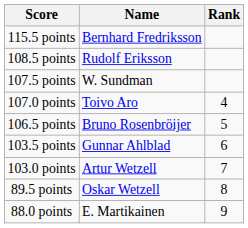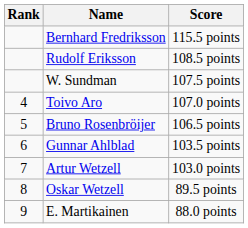 <table class="wikitable" style="text-align:center">
 <tr>
+<th>Rank</th>
+<th>Name</th>
 <th>Score</th>
-<th>Name</th>
-<th>Rank</th>
 </tr>
 <tr>
+<td></td>
+<td align=left><a href='#'>Bernhard Fredriksson</a></td>
 <td>115.5 points</td>
-<td align=left><a href='#'>Bernhard Fredriksson</a></td>
-<td></td>
 </tr>
 <tr>
+<td></td>
+<td align=left><a href='#'>Rudolf Eriksson</a></td>
 <td>108.5 points</td>
-<td align=left><a href='#'>Rudolf Eriksson</a></td>
-<td></td>
 </tr>
 <tr>
+<td></td>
+<td align=left>W. Sundman</td>
 <td>107.5 points</td>
-<td align=left>W. Sundman</td>
-<td></td>
 </tr>
 <tr>
+<td>4</td>
+<td align=left><a href='#'>Toivo Aro</a></td>
 <td>107.0 points</td>
-<td align=left><a href='#'>Toivo Aro</a></td>
-<td>4</td>
 </tr>
 <tr>
+<td>5</td>
+<td align=left><a href='#'>Bruno Rosenbröijer</a></td>
 <td>106.5 points</td>
-<td align=left><a href='#'>Bruno Rosenbröijer</a></td>
-<td>5</td>
 </tr>
 <tr>
+<td>6</td>
+<td align=left><a href='#'>Gunnar Ahlblad</a></td>
 <td>103.5 points</td>
-<td align=left><a href='#'>Gunnar Ahlblad</a></td>
-<td>6</td>
 </tr>
 <tr>
+<td>7</td>
+<td align=left><a href='#'>Artur Wetzell</a></td>
 <td>103.0 points</td>
-<td align=left><a href='#'>Artur Wetzell</a></td>
-<td>7</td>
 </tr>
 <tr>
+<td>8</td>
+<td align=left><a href='#'>Oskar Wetzell</a></td>
 <td>89.5 points</td>
-<td align=left><a href='#'>Oskar Wetzell</a></td>
-<td>8</td>
 </tr>
 <tr>
+<td>9</td>
+<td align=left>E. Martikainen</td>
 <td>88.0 points</td>
-<td align=left>E. Martikainen</td>
-<td>9</td>
 </tr>
 </table>
